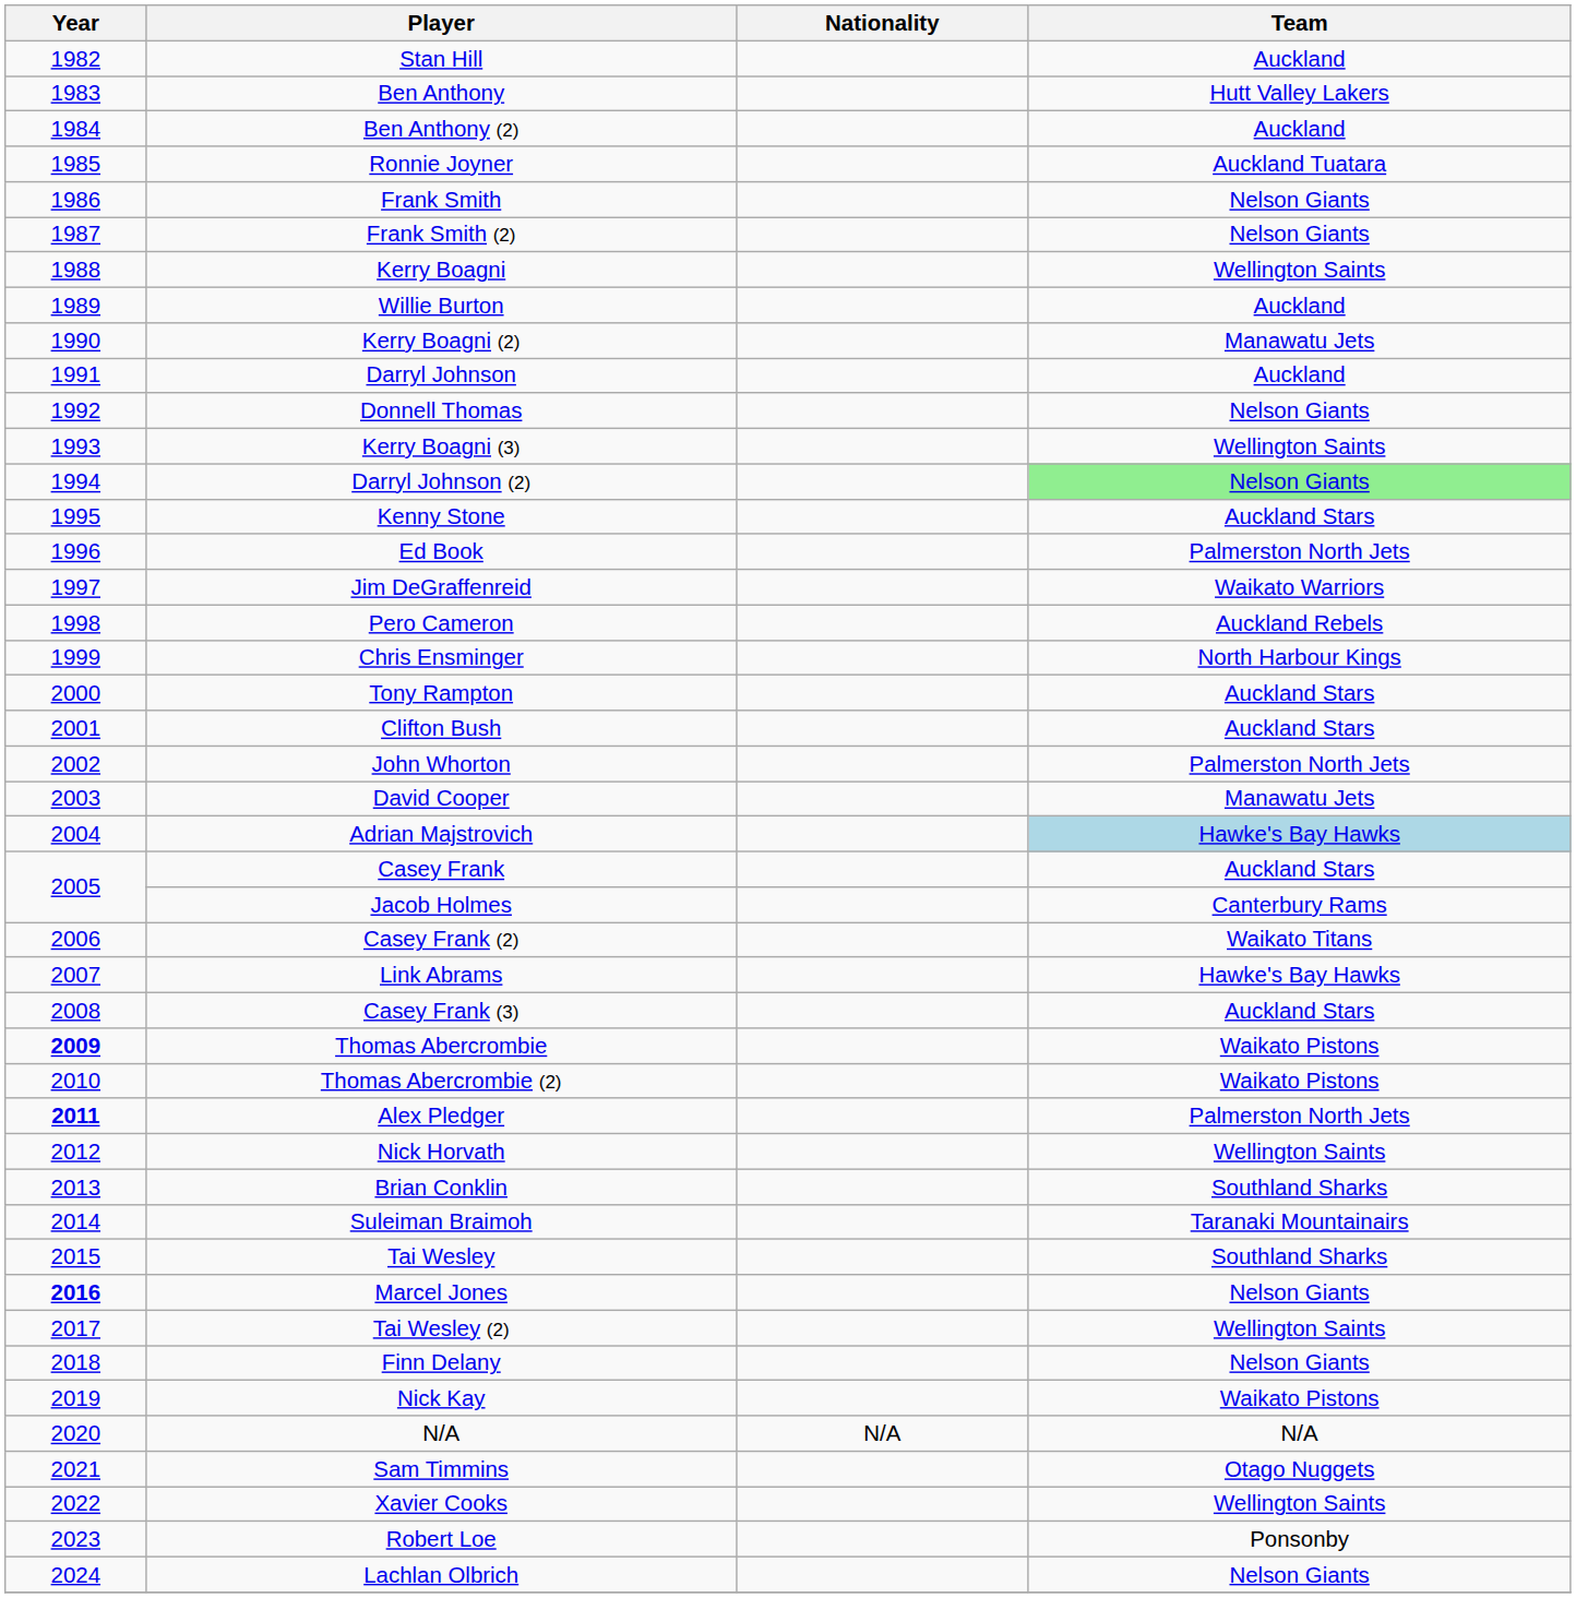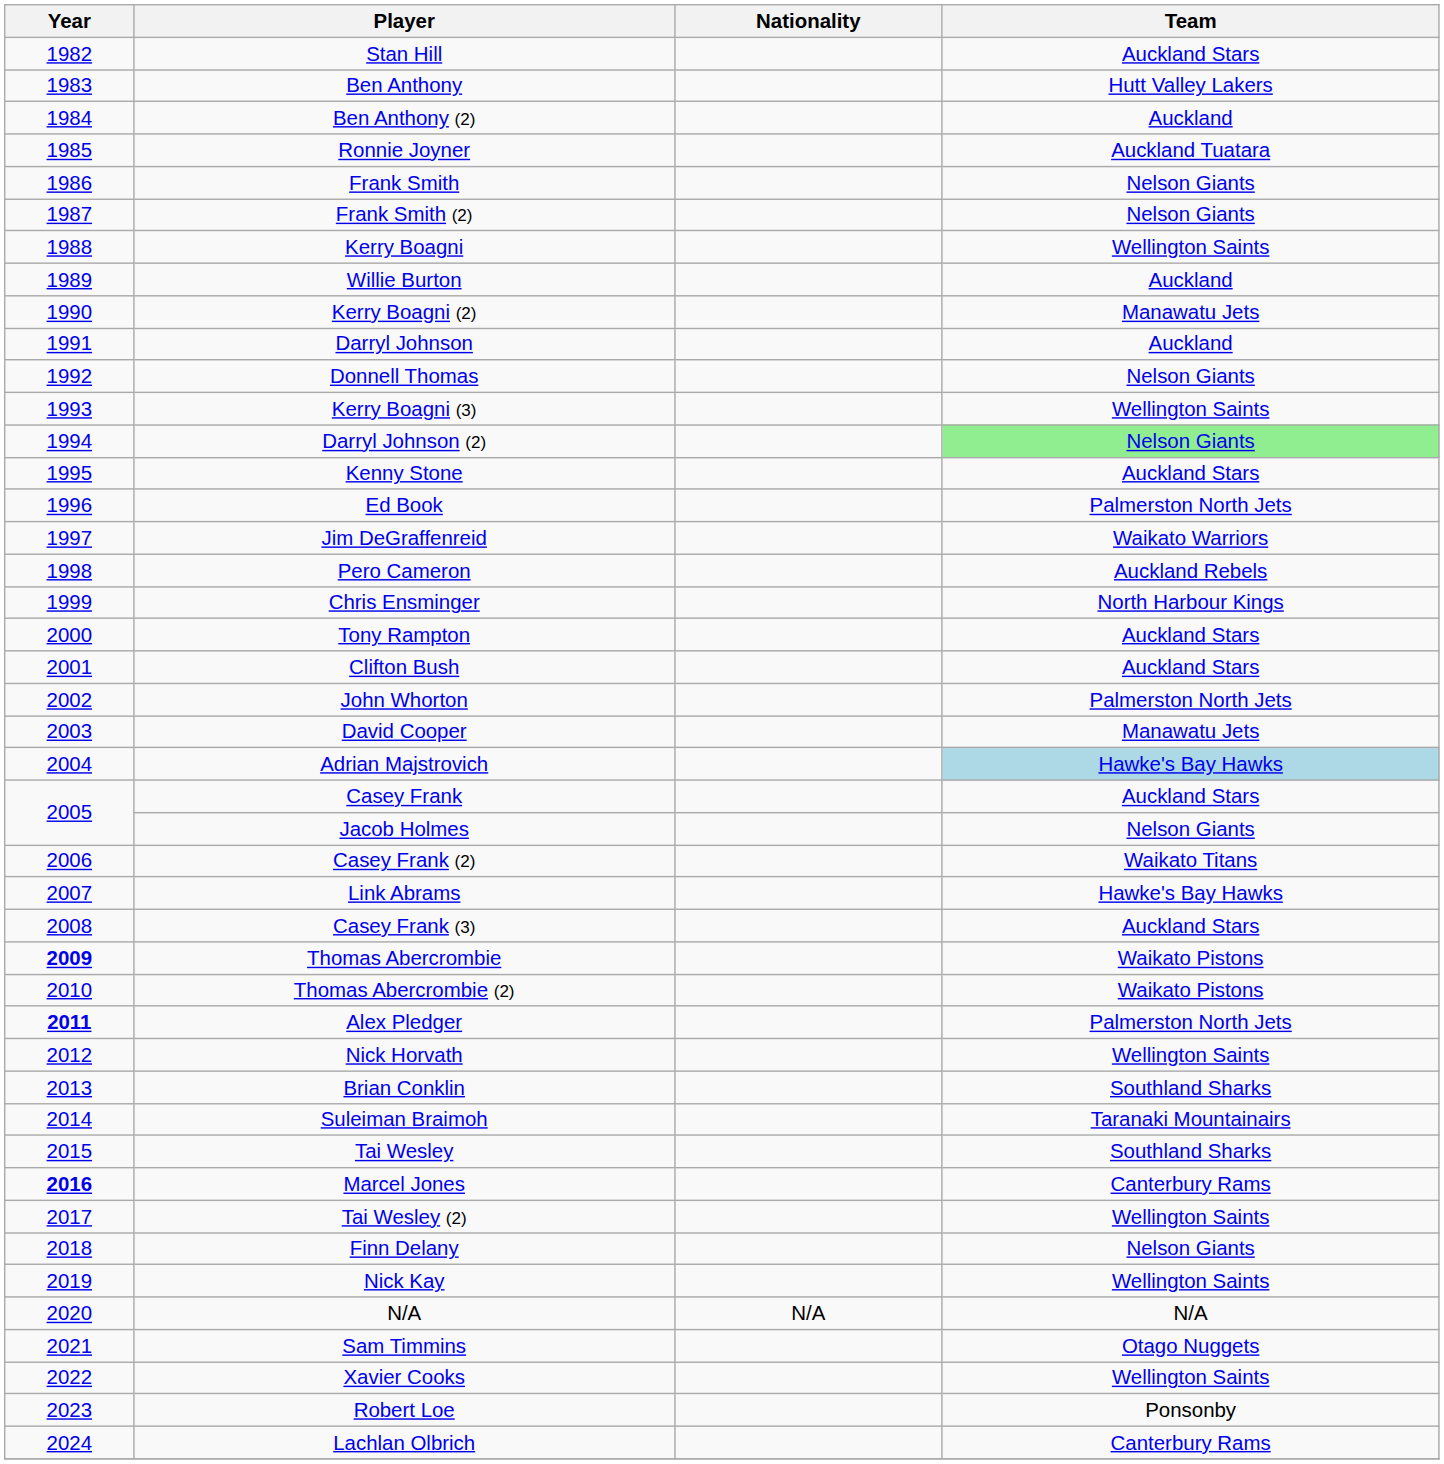 <table class="wikitable" style="width: 80%; text-align:center; font-size:90%">
 <tr>
 <th>Year</th>
 <th>Player</th>
 <th>Nationality</th>
 <th>Team</th>
 </tr>
 <tr>
 <td><a href='#'>1982</a></td>
 <td><a href='#'>Stan Hill</a></td>
 <td></td>
-<td><a href='#'>Auckland</a></td>
+<td><a href='#'>Auckland Stars</a></td>
 </tr>
 <tr>
 <td><a href='#'>1983</a></td>
 <td><a href='#'>Ben Anthony</a></td>
 <td></td>
 <td><a href='#'>Hutt Valley Lakers</a></td>
 </tr>
 <tr>
 <td><a href='#'>1984</a></td>
 <td><a href='#'>Ben Anthony</a> <small>(2)</small></td>
 <td></td>
 <td><a href='#'>Auckland</a></td>
 </tr>
 <tr>
 <td><a href='#'>1985</a></td>
 <td><a href='#'>Ronnie Joyner</a></td>
 <td></td>
 <td><a href='#'>Auckland Tuatara</a></td>
 </tr>
 <tr>
 <td><a href='#'>1986</a></td>
 <td><a href='#'>Frank Smith</a></td>
 <td></td>
 <td><a href='#'>Nelson Giants</a></td>
 </tr>
 <tr>
 <td><a href='#'>1987</a></td>
 <td><a href='#'>Frank Smith</a> <small>(2)</small></td>
 <td></td>
 <td><a href='#'>Nelson Giants</a></td>
 </tr>
 <tr>
 <td><a href='#'>1988</a></td>
 <td><a href='#'>Kerry Boagni</a></td>
 <td></td>
 <td><a href='#'>Wellington Saints</a></td>
 </tr>
 <tr>
 <td><a href='#'>1989</a></td>
 <td><a href='#'>Willie Burton</a></td>
 <td></td>
 <td><a href='#'>Auckland</a></td>
 </tr>
 <tr>
 <td><a href='#'>1990</a></td>
 <td><a href='#'>Kerry Boagni</a> <small>(2)</small></td>
 <td></td>
 <td><a href='#'>Manawatu Jets</a></td>
 </tr>
 <tr>
 <td><a href='#'>1991</a></td>
 <td><a href='#'>Darryl Johnson</a></td>
 <td></td>
 <td><a href='#'>Auckland</a></td>
 </tr>
 <tr>
 <td><a href='#'>1992</a></td>
 <td><a href='#'>Donnell Thomas</a></td>
 <td></td>
 <td><a href='#'>Nelson Giants</a></td>
 </tr>
 <tr>
 <td><a href='#'>1993</a></td>
 <td><a href='#'>Kerry Boagni</a> <small>(3)</small></td>
 <td></td>
 <td><a href='#'>Wellington Saints</a></td>
 </tr>
 <tr>
 <td><a href='#'>1994</a></td>
 <td><a href='#'>Darryl Johnson</a> <small>(2)</small></td>
 <td></td>
 <td style="background: lightgreen;"><a href='#'>Nelson Giants</a></td>
 </tr>
 <tr>
 <td><a href='#'>1995</a></td>
 <td><a href='#'>Kenny Stone</a></td>
 <td></td>
 <td><a href='#'>Auckland Stars</a></td>
 </tr>
 <tr>
 <td><a href='#'>1996</a></td>
 <td><a href='#'>Ed Book</a></td>
 <td></td>
 <td><a href='#'>Palmerston North Jets</a></td>
 </tr>
 <tr>
 <td><a href='#'>1997</a></td>
 <td><a href='#'>Jim DeGraffenreid</a></td>
 <td></td>
 <td><a href='#'>Waikato Warriors</a></td>
 </tr>
 <tr>
 <td><a href='#'>1998</a></td>
 <td><a href='#'>Pero Cameron</a></td>
 <td></td>
 <td><a href='#'>Auckland Rebels</a></td>
 </tr>
 <tr>
 <td><a href='#'>1999</a></td>
 <td><a href='#'>Chris Ensminger</a></td>
 <td></td>
 <td><a href='#'>North Harbour Kings</a></td>
 </tr>
 <tr>
 <td><a href='#'>2000</a></td>
 <td><a href='#'>Tony Rampton</a></td>
 <td></td>
 <td><a href='#'>Auckland Stars</a></td>
 </tr>
 <tr>
 <td><a href='#'>2001</a></td>
 <td><a href='#'>Clifton Bush</a></td>
 <td></td>
 <td><a href='#'>Auckland Stars</a></td>
 </tr>
 <tr>
 <td><a href='#'>2002</a></td>
 <td><a href='#'>John Whorton</a></td>
 <td></td>
 <td><a href='#'>Palmerston North Jets</a></td>
 </tr>
 <tr>
 <td><a href='#'>2003</a></td>
 <td><a href='#'>David Cooper</a></td>
 <td></td>
 <td><a href='#'>Manawatu Jets</a></td>
 </tr>
 <tr>
 <td><a href='#'>2004</a></td>
 <td><a href='#'>Adrian Majstrovich</a></td>
 <td></td>
 <td style="background: lightblue;"><a href='#'>Hawke's Bay Hawks</a></td>
 </tr>
 <tr>
 <td rowspan="2"><a href='#'>2005</a></td>
 <td><a href='#'>Casey Frank</a></td>
 <td></td>
 <td><a href='#'>Auckland Stars</a></td>
 </tr>
 <tr>
 <td><a href='#'>Jacob Holmes</a></td>
 <td></td>
-<td><a href='#'>Canterbury Rams</a></td>
+<td><a href='#'>Nelson Giants</a></td>
 </tr>
 <tr>
 <td><a href='#'>2006</a></td>
 <td><a href='#'>Casey Frank</a> <small>(2)</small></td>
 <td></td>
 <td><a href='#'>Waikato Titans</a></td>
 </tr>
 <tr>
 <td><a href='#'>2007</a></td>
 <td><a href='#'>Link Abrams</a></td>
 <td></td>
 <td><a href='#'>Hawke's Bay Hawks</a></td>
 </tr>
 <tr>
 <td><a href='#'>2008</a></td>
 <td><a href='#'>Casey Frank</a> <small>(3)</small></td>
 <td></td>
 <td><a href='#'>Auckland Stars</a></td>
 </tr>
 <tr>
 <td><strong><a href='#'>2009</a></strong></td>
 <td><a href='#'>Thomas Abercrombie</a></td>
 <td></td>
 <td><a href='#'>Waikato Pistons</a></td>
 </tr>
 <tr>
 <td><a href='#'>2010</a></td>
 <td><a href='#'>Thomas Abercrombie</a> <small>(2)</small></td>
 <td></td>
 <td><a href='#'>Waikato Pistons</a></td>
 </tr>
 <tr>
 <td><strong><a href='#'>2011</a></strong></td>
 <td><a href='#'>Alex Pledger</a></td>
 <td></td>
 <td><a href='#'>Palmerston North Jets</a></td>
 </tr>
 <tr>
 <td><a href='#'>2012</a></td>
 <td><a href='#'>Nick Horvath</a></td>
 <td></td>
 <td><a href='#'>Wellington Saints</a></td>
 </tr>
 <tr>
 <td><a href='#'>2013</a></td>
 <td><a href='#'>Brian Conklin</a></td>
 <td></td>
 <td><a href='#'>Southland Sharks</a></td>
 </tr>
 <tr>
 <td><a href='#'>2014</a></td>
 <td><a href='#'>Suleiman Braimoh</a></td>
 <td></td>
 <td><a href='#'>Taranaki Mountainairs</a></td>
 </tr>
 <tr>
 <td><a href='#'>2015</a></td>
 <td><a href='#'>Tai Wesley</a></td>
 <td></td>
 <td><a href='#'>Southland Sharks</a></td>
 </tr>
 <tr>
 <td><strong><a href='#'>2016</a></strong></td>
 <td><a href='#'>Marcel Jones</a></td>
 <td></td>
-<td><a href='#'>Nelson Giants</a></td>
+<td><a href='#'>Canterbury Rams</a></td>
 </tr>
 <tr>
 <td><a href='#'>2017</a></td>
 <td><a href='#'>Tai Wesley</a> <small>(2)</small></td>
 <td></td>
 <td><a href='#'>Wellington Saints</a></td>
 </tr>
 <tr>
 <td><a href='#'>2018</a></td>
 <td><a href='#'>Finn Delany</a></td>
 <td></td>
 <td><a href='#'>Nelson Giants</a></td>
 </tr>
 <tr>
 <td><a href='#'>2019</a></td>
 <td><a href='#'>Nick Kay</a></td>
 <td></td>
-<td><a href='#'>Waikato Pistons</a></td>
+<td><a href='#'>Wellington Saints</a></td>
 </tr>
 <tr>
 <td><a href='#'>2020</a></td>
 <td>N/A</td>
 <td>N/A</td>
 <td>N/A</td>
 </tr>
 <tr>
 <td><a href='#'>2021</a></td>
 <td><a href='#'>Sam Timmins</a></td>
 <td></td>
 <td><a href='#'>Otago Nuggets</a></td>
 </tr>
 <tr>
 <td><a href='#'>2022</a></td>
 <td><a href='#'>Xavier Cooks</a></td>
 <td></td>
 <td><a href='#'>Wellington Saints</a></td>
 </tr>
 <tr>
 <td><a href='#'>2023</a></td>
 <td><a href='#'>Robert Loe</a></td>
 <td></td>
 <td>Ponsonby</td>
 </tr>
 <tr>
 <td><a href='#'>2024</a></td>
 <td><a href='#'>Lachlan Olbrich</a></td>
 <td></td>
-<td><a href='#'>Nelson Giants</a></td>
+<td><a href='#'>Canterbury Rams</a></td>
 </tr>
 <tr>
 </tr>
 </table>
